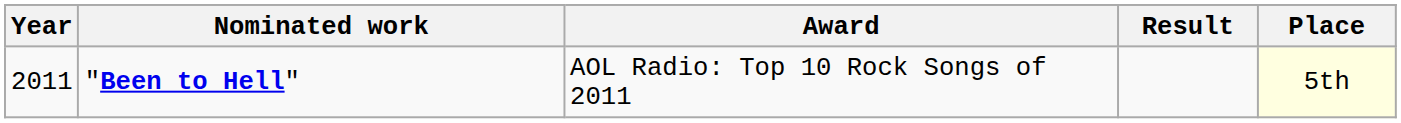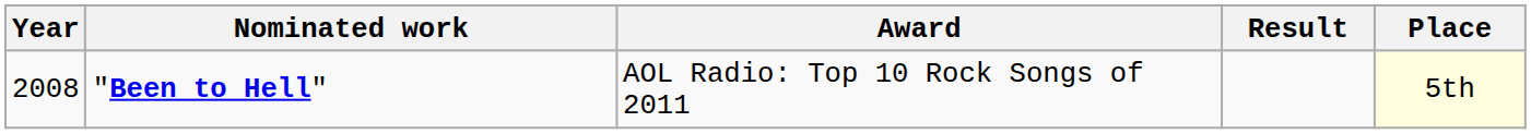 <table class="wikitable" style="width:80%;">
 <tr>
 <th style="width:5%;">Year</th>
 <th style="width:35%;">Nominated work</th>
 <th style="width:40%;">Award</th>
 <th style="width:10%;">Result</th>
 <th style="width:10%;">Place</th>
 </tr>
 <tr>
-<td>2011</td>
+<td>2008</td>
 <td>"<strong><a href='#'>Been to Hell</a></strong>"</td>
 <td>AOL Radio: Top 10 Rock Songs of 2011</td>
 <td></td>
 <td style="background: lightyellow; text-align:center;">5th</td>
 </tr>
 </table>
